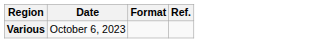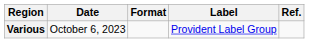 <table class="wikitable plainrowheaders">
 <tr>
 <th scope="col">Region</th>
 <th scope="col">Date</th>
 <th scope="col">Format</th>
+<th scope="col">Label</th>
 <th scope="col">Ref.</th>
 </tr>
 <tr>
 <th scope="row">Various</th>
 <td>October 6, 2023<br></td>
 <td></td>
+<td><a href='#'>Provident Label Group</a></td>
 <td></td>
 </tr>
 </table>
